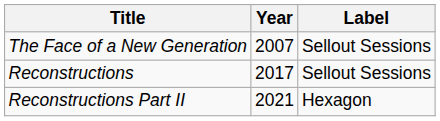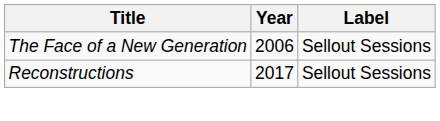 <table class="wikitable">
 <tr>
 <th>Title</th>
 <th>Year</th>
 <th>Label</th>
 </tr>
 <tr>
 <td><em>The Face of a New Generation</em></td>
-<td>2007</td>
+<td>2006</td>
 <td>Sellout Sessions</td>
 </tr>
 <tr>
 <td><em>Reconstructions</em></td>
 <td>2017</td>
 <td>Sellout Sessions</td>
 </tr>
-<tr>
-<td><em> Reconstructions Part II</em></td>
-<td>2021</td>
-<td>Hexagon</td>
-</tr>
 </table>
